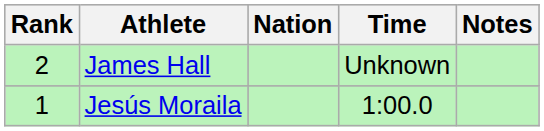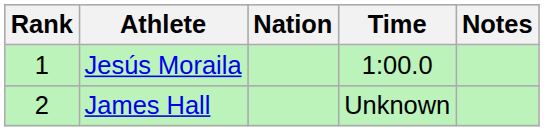 <table class="wikitable sortable" style="text-align:center">
 <tr>
 <th>Rank</th>
 <th>Athlete</th>
 <th>Nation</th>
 <th>Time</th>
 <th>Notes</th>
 </tr>
 <tr bgcolor=bbf3bb>
+<td>1</td>
+<td align=left><a href='#'>Jesús Moraila</a></td>
+<td align=left></td>
+<td>1:00.0</td>
+<td></td>
+</tr>
+<tr bgcolor=bbf3bb>
 <td>2</td>
 <td align=left><a href='#'>James Hall</a></td>
 <td align=left></td>
 <td>Unknown</td>
 <td></td>
 </tr>
-<tr bgcolor=bbf3bb>
-<td>1</td>
-<td align=left><a href='#'>Jesús Moraila</a></td>
-<td align=left></td>
-<td>1:00.0</td>
-<td></td>
-</tr>
 </table>
